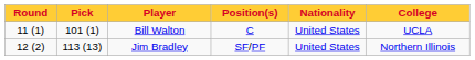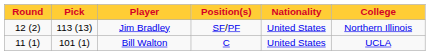 <table class="wikitable sortable sortable">
 <tr>
 <th style="background:#ffcd35; color:#D40026" width="10%">Round</th>
 <th style="background:#ffcd35; color:#D40026" width="10%">Pick</th>
 <th style="background:#ffcd35; color:#D40026" width="20%">Player</th>
 <th style="background:#ffcd35; color:#D40026" width="15%">Position(s)</th>
 <th style="background:#ffcd35; color:#D40026" width="15%">Nationality</th>
 <th style="background:#ffcd35; color:#D40026" width="20%">College</th>
 </tr>
 <tr style="text-align: center">
+<td>12 (2)</td>
+<td>113 (13)</td>
+<td><a href='#'>Jim Bradley</a></td>
+<td><a href='#'>SF</a>/<a href='#'>PF</a></td>
+<td> <a href='#'>United States</a></td>
+<td><a href='#'>Northern Illinois</a></td>
+</tr>
+<tr style="text-align: center">
 <td>11 (1)</td>
 <td>101 (1)</td>
 <td><a href='#'>Bill Walton</a></td>
 <td><a href='#'>C</a></td>
 <td> <a href='#'>United States</a></td>
 <td><a href='#'>UCLA</a></td>
 </tr>
-<tr style="text-align: center">
-<td>12 (2)</td>
-<td>113 (13)</td>
-<td><a href='#'>Jim Bradley</a></td>
-<td><a href='#'>SF</a>/<a href='#'>PF</a></td>
-<td> <a href='#'>United States</a></td>
-<td><a href='#'>Northern Illinois</a></td>
-</tr>
 </table>
